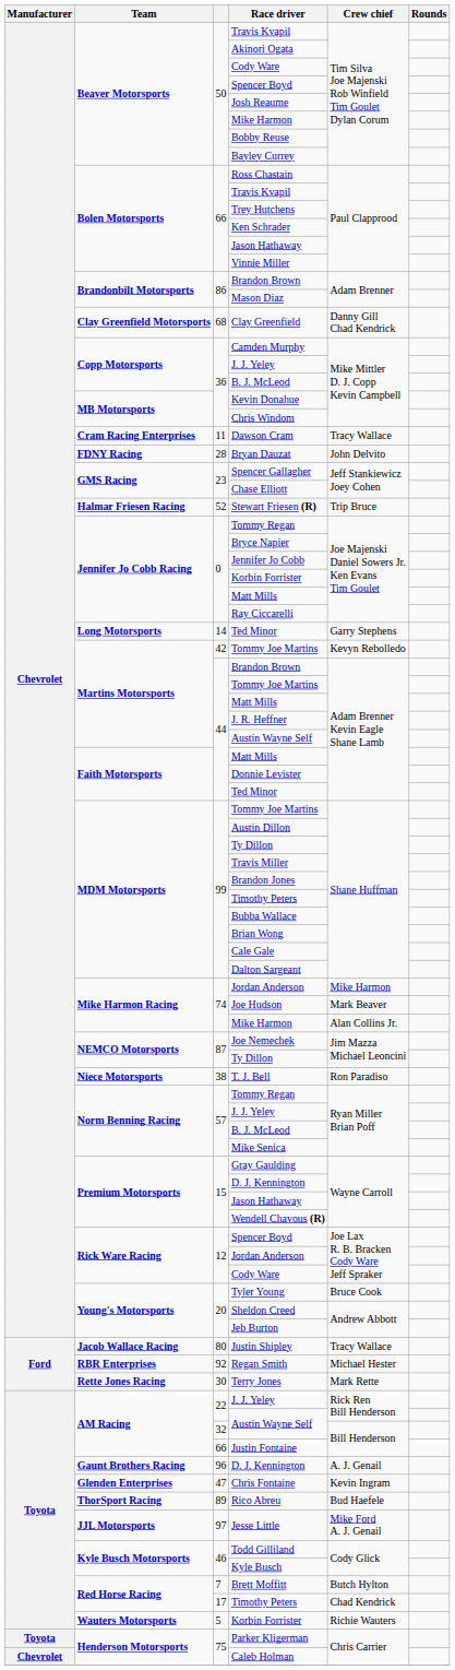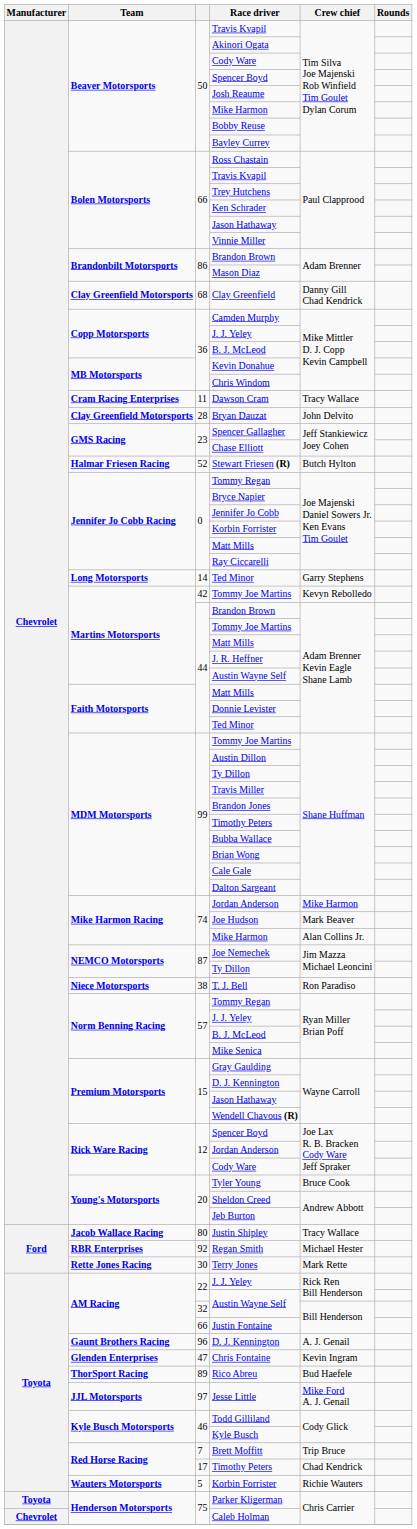 <table class="wikitable" style="font-size: 95%;">
 <tr>
 <th>Manufacturer</th>
 <th>Team</th>
 <th></th>
 <th>Race driver</th>
 <th>Crew chief</th>
 <th>Rounds</th>
 </tr>
 <tr>
 <th rowspan=73><a href='#'>Chevrolet</a></th>
 <td rowspan=8><strong><a href='#'>Beaver Motorsports</a></strong></td>
 <td rowspan=8>50</td>
 <td><a href='#'>Travis Kvapil</a></td>
 <td rowspan=8>Tim Silva <small></small> <br> Joe Majenski <small></small> <br> Rob Winfield <small></small> <br> <a href='#'>Tim Goulet</a> <small></small> <br> Dylan Corum <small></small></td>
 <td></td>
 </tr>
 <tr>
 <td><a href='#'>Akinori Ogata</a></td>
 <td></td>
 </tr>
 <tr>
 <td><a href='#'>Cody Ware</a></td>
 <td></td>
 </tr>
 <tr>
 <td><a href='#'>Spencer Boyd</a></td>
 <td></td>
 </tr>
 <tr>
 <td><a href='#'>Josh Reaume</a></td>
 <td></td>
 </tr>
 <tr>
 <td><a href='#'>Mike Harmon</a></td>
 <td></td>
 </tr>
 <tr>
 <td><a href='#'>Bobby Reuse</a></td>
 <td></td>
 </tr>
 <tr>
 <td><a href='#'>Bayley Currey</a></td>
 <td></td>
 </tr>
 <tr>
 <td rowspan=6><strong><a href='#'>Bolen Motorsports</a></strong></td>
 <td rowspan=6>66</td>
 <td><a href='#'>Ross Chastain</a></td>
 <td rowspan=6>Paul Clapprood</td>
 <td></td>
 </tr>
 <tr>
 <td><a href='#'>Travis Kvapil</a></td>
 <td></td>
 </tr>
 <tr>
 <td><a href='#'>Trey Hutchens</a></td>
 <td></td>
 </tr>
 <tr>
 <td><a href='#'>Ken Schrader</a></td>
 <td></td>
 </tr>
 <tr>
 <td><a href='#'>Jason Hathaway</a></td>
 <td></td>
 </tr>
 <tr>
 <td><a href='#'>Vinnie Miller</a></td>
 <td></td>
 </tr>
 <tr>
 <td rowspan=2><strong><a href='#'>Brandonbilt Motorsports</a></strong></td>
 <td rowspan=2>86</td>
 <td><a href='#'>Brandon Brown</a></td>
 <td rowspan=2>Adam Brenner</td>
 <td></td>
 </tr>
 <tr>
 <td><a href='#'>Mason Diaz</a></td>
 <td></td>
 </tr>
 <tr>
 <td><strong><a href='#'>Clay Greenfield Motorsports</a></strong></td>
 <td>68</td>
 <td><a href='#'>Clay Greenfield</a></td>
 <td>Danny Gill <small></small> <br> Chad Kendrick <small></small></td>
 <td></td>
 </tr>
 <tr>
 <td rowspan=3><strong><a href='#'>Copp Motorsports</a></strong> </td>
 <td rowspan=5>36</td>
 <td><a href='#'>Camden Murphy</a></td>
 <td rowspan=5>Mike Mittler <small></small> <br> D. J. Copp <small></small> <br> Kevin Campbell <small></small></td>
 <td></td>
 </tr>
 <tr>
 <td><a href='#'>J. J. Yeley</a></td>
 <td></td>
 </tr>
 <tr>
 <td><a href='#'>B. J. McLeod</a></td>
 <td></td>
 </tr>
 <tr>
 <td rowspan=2><strong><a href='#'>MB Motorsports</a></strong> </td>
 <td><a href='#'>Kevin Donahue</a></td>
 <td></td>
 </tr>
 <tr>
 <td><a href='#'>Chris Windom</a></td>
 <td></td>
 </tr>
 <tr>
 <td><strong><a href='#'>Cram Racing Enterprises</a></strong></td>
 <td>11</td>
 <td><a href='#'>Dawson Cram</a></td>
 <td>Tracy Wallace</td>
 <td></td>
 </tr>
 <tr>
-<td><strong><a href='#'>FDNY Racing</a></strong></td>
+<td><strong><a href='#'>Clay Greenfield Motorsports</a></strong></td>
 <td>28</td>
 <td><a href='#'>Bryan Dauzat</a></td>
 <td>John Delvito</td>
 <td></td>
 </tr>
 <tr>
 <td rowspan=2><strong><a href='#'>GMS Racing</a></strong></td>
 <td rowspan=2>23</td>
 <td><a href='#'>Spencer Gallagher</a></td>
 <td rowspan=2>Jeff Stankiewicz <small></small> <br> Joey Cohen <small></small></td>
 <td></td>
 </tr>
 <tr>
 <td><a href='#'>Chase Elliott</a></td>
 <td></td>
 </tr>
 <tr>
 <td><strong><a href='#'>Halmar Friesen Racing</a></strong></td>
 <td>52</td>
 <td><a href='#'>Stewart Friesen</a> <strong>(R)</strong></td>
-<td>Trip Bruce</td>
+<td>Butch Hylton</td>
 <td></td>
 </tr>
 <tr>
 <td rowspan=6><strong><a href='#'>Jennifer Jo Cobb Racing</a></strong></td>
 <td rowspan=6>0</td>
 <td><a href='#'>Tommy Regan</a></td>
 <td rowspan=6>Joe Majenski <small></small> <br> Daniel Sowers Jr. <small></small> <br> Ken Evans <small></small> <br> <a href='#'>Tim Goulet</a> <small></small></td>
 <td></td>
 </tr>
 <tr>
 <td><a href='#'>Bryce Napier</a></td>
 <td></td>
 </tr>
 <tr>
 <td><a href='#'>Jennifer Jo Cobb</a></td>
 <td></td>
 </tr>
 <tr>
 <td><a href='#'>Korbin Forrister</a></td>
 <td></td>
 </tr>
 <tr>
 <td><a href='#'>Matt Mills</a></td>
 <td></td>
 </tr>
 <tr>
 <td><a href='#'>Ray Ciccarelli</a></td>
 <td></td>
 </tr>
 <tr>
 <td><strong><a href='#'>Long Motorsports</a></strong></td>
 <td>14</td>
 <td><a href='#'>Ted Minor</a></td>
 <td rowspan=1>Garry Stephens</td>
 <td></td>
 </tr>
 <tr>
 <td rowspan=6><strong><a href='#'>Martins Motorsports</a></strong></td>
 <td>42</td>
 <td><a href='#'>Tommy Joe Martins</a></td>
 <td>Kevyn Rebolledo</td>
 <td></td>
 </tr>
 <tr>
 <td rowspan=8>44</td>
 <td><a href='#'>Brandon Brown</a></td>
 <td rowspan=8>Adam Brenner <small></small> <br> Kevin Eagle <small></small> <br> Shane Lamb <small></small></td>
 <td></td>
 </tr>
 <tr>
 <td><a href='#'>Tommy Joe Martins</a></td>
 <td></td>
 </tr>
 <tr>
 <td><a href='#'>Matt Mills</a></td>
 <td></td>
 </tr>
 <tr>
 <td><a href='#'>J. R. Heffner</a></td>
 <td></td>
 </tr>
 <tr>
 <td><a href='#'>Austin Wayne Self</a></td>
 <td></td>
 </tr>
 <tr>
 <td rowspan=3><strong><a href='#'>Faith Motorsports</a></strong></td>
 <td><a href='#'>Matt Mills</a></td>
 <td></td>
 </tr>
 <tr>
 <td><a href='#'>Donnie Levister</a></td>
 <td></td>
 </tr>
 <tr>
 <td><a href='#'>Ted Minor</a></td>
 <td></td>
 </tr>
 <tr>
 <td rowspan=10><strong><a href='#'>MDM Motorsports</a></strong></td>
 <td rowspan=10>99</td>
 <td><a href='#'>Tommy Joe Martins</a></td>
 <td rowspan=10><a href='#'>Shane Huffman</a></td>
 <td></td>
 </tr>
 <tr>
 <td><a href='#'>Austin Dillon</a></td>
 <td></td>
 </tr>
 <tr>
 <td><a href='#'>Ty Dillon</a></td>
 <td></td>
 </tr>
 <tr>
 <td><a href='#'>Travis Miller</a></td>
 <td></td>
 </tr>
 <tr>
 <td><a href='#'>Brandon Jones</a></td>
 <td></td>
 </tr>
 <tr>
 <td><a href='#'>Timothy Peters</a></td>
 <td></td>
 </tr>
 <tr>
 <td><a href='#'>Bubba Wallace</a></td>
 <td></td>
 </tr>
 <tr>
 <td><a href='#'>Brian Wong</a></td>
 <td></td>
 </tr>
 <tr>
 <td><a href='#'>Cale Gale</a></td>
 <td></td>
 </tr>
 <tr>
 <td><a href='#'>Dalton Sargeant</a></td>
 <td></td>
 </tr>
 <tr>
 <td rowspan=3><strong><a href='#'>Mike Harmon Racing</a></strong></td>
 <td rowspan=3>74</td>
 <td><a href='#'>Jordan Anderson</a></td>
 <td><a href='#'>Mike Harmon</a></td>
 <td></td>
 </tr>
 <tr>
 <td><a href='#'>Joe Hudson</a></td>
 <td>Mark Beaver</td>
 <td></td>
 </tr>
 <tr>
 <td><a href='#'>Mike Harmon</a></td>
 <td>Alan Collins Jr.</td>
 <td></td>
 </tr>
 <tr>
 <td rowspan=2><strong><a href='#'>NEMCO Motorsports</a></strong></td>
 <td rowspan=2>87</td>
 <td><a href='#'>Joe Nemechek</a></td>
 <td rowspan=2>Jim Mazza <small></small> <br> Michael Leoncini <small></small></td>
 <td></td>
 </tr>
 <tr>
 <td><a href='#'>Ty Dillon</a></td>
 <td></td>
 </tr>
 <tr>
 <td><strong><a href='#'>Niece Motorsports</a></strong></td>
 <td>38</td>
 <td><a href='#'>T. J. Bell</a></td>
 <td>Ron Paradiso</td>
 <td></td>
 </tr>
 <tr>
 <td rowspan=4><strong><a href='#'>Norm Benning Racing</a></strong></td>
 <td rowspan=4>57</td>
 <td><a href='#'>Tommy Regan</a></td>
 <td rowspan=4>Ryan Miller <small></small> <br> Brian Poff <small></small></td>
 <td></td>
 </tr>
 <tr>
 <td><a href='#'>J. J. Yeley</a></td>
 <td></td>
 </tr>
 <tr>
 <td><a href='#'>B. J. McLeod</a></td>
 <td></td>
 </tr>
 <tr>
 <td><a href='#'>Mike Senica</a></td>
 <td></td>
 </tr>
 <tr>
 <td rowspan=4><strong><a href='#'>Premium Motorsports</a></strong></td>
 <td rowspan=4>15</td>
 <td><a href='#'>Gray Gaulding</a></td>
 <td rowspan=4>Wayne Carroll</td>
 <td></td>
 </tr>
 <tr>
 <td><a href='#'>D. J. Kennington</a></td>
 <td></td>
 </tr>
 <tr>
 <td><a href='#'>Jason Hathaway</a></td>
 <td></td>
 </tr>
 <tr>
 <td><a href='#'>Wendell Chavous</a> <strong>(R)</strong></td>
 <td></td>
 </tr>
 <tr>
 <td rowspan=3><strong><a href='#'>Rick Ware Racing</a></strong></td>
 <td rowspan=3>12</td>
 <td><a href='#'>Spencer Boyd</a></td>
 <td rowspan=3>Joe Lax <small></small> <br> R. B. Bracken <small></small> <br> <a href='#'>Cody Ware</a> <small></small> <br> Jeff Spraker <small></small></td>
 <td></td>
 </tr>
 <tr>
 <td><a href='#'>Jordan Anderson</a></td>
 <td></td>
 </tr>
 <tr>
 <td><a href='#'>Cody Ware</a></td>
 <td></td>
 </tr>
 <tr>
 <td rowspan=3><strong><a href='#'>Young's Motorsports</a></strong></td>
 <td rowspan=3>20</td>
 <td><a href='#'>Tyler Young</a></td>
 <td>Bruce Cook</td>
 <td></td>
 </tr>
 <tr>
 <td><a href='#'>Sheldon Creed</a></td>
 <td rowspan=2>Andrew Abbott</td>
 <td></td>
 </tr>
 <tr>
 <td><a href='#'>Jeb Burton</a></td>
 <td></td>
 </tr>
 <tr>
 <th rowspan=3><a href='#'>Ford</a></th>
 <td><strong><a href='#'>Jacob Wallace Racing</a></strong></td>
 <td>80</td>
 <td><a href='#'>Justin Shipley</a></td>
 <td>Tracy Wallace</td>
 <td></td>
 </tr>
 <tr>
 <td><strong><a href='#'>RBR Enterprises</a></strong></td>
 <td>92</td>
 <td><a href='#'>Regan Smith</a></td>
 <td>Michael Hester</td>
 <td></td>
 </tr>
 <tr>
 <td><strong><a href='#'>Rette Jones Racing</a></strong></td>
 <td>30</td>
 <td><a href='#'>Terry Jones</a></td>
 <td>Mark Rette</td>
 <td></td>
 </tr>
 <tr>
 <th rowspan=13><a href='#'>Toyota</a></th>
 <td rowspan=4><strong><a href='#'>AM Racing</a></strong></td>
 <td rowspan=2>22</td>
 <td><a href='#'>J. J. Yeley</a></td>
 <td rowspan=2>Rick Ren <small></small> <br> Bill Henderson <small></small></td>
 <td></td>
 </tr>
 <tr>
 <td rowspan=2><a href='#'>Austin Wayne Self</a></td>
 <td></td>
 </tr>
 <tr>
 <td>32</td>
 <td rowspan=2>Bill Henderson</td>
 <td></td>
 </tr>
 <tr>
 <td>66</td>
 <td><a href='#'>Justin Fontaine</a></td>
 <td></td>
 </tr>
 <tr>
 <td><strong><a href='#'>Gaunt Brothers Racing</a></strong></td>
 <td>96</td>
 <td><a href='#'>D. J. Kennington</a></td>
 <td>A. J. Genail</td>
 <td></td>
 </tr>
 <tr>
 <td><strong><a href='#'>Glenden Enterprises</a></strong></td>
 <td>47</td>
 <td><a href='#'>Chris Fontaine</a></td>
 <td>Kevin Ingram</td>
 <td></td>
 </tr>
 <tr>
 <td><strong><a href='#'>ThorSport Racing</a></strong></td>
 <td>89</td>
 <td><a href='#'>Rico Abreu</a></td>
 <td>Bud Haefele</td>
 <td></td>
 </tr>
 <tr>
 <td><strong><a href='#'>JJL Motorsports</a></strong></td>
 <td>97</td>
 <td><a href='#'>Jesse Little</a></td>
 <td><a href='#'>Mike Ford</a> <small></small> <br> A. J. Genail <small></small></td>
 <td></td>
 </tr>
 <tr>
 <td rowspan=2><strong><a href='#'>Kyle Busch Motorsports</a></strong></td>
 <td rowspan=2>46</td>
 <td><a href='#'>Todd Gilliland</a></td>
 <td rowspan=2>Cody Glick</td>
 <td></td>
 </tr>
 <tr>
 <td><a href='#'>Kyle Busch</a></td>
 <td></td>
 </tr>
 <tr>
 <td rowspan=2><strong><a href='#'>Red Horse Racing</a></strong></td>
 <td>7</td>
 <td><a href='#'>Brett Moffitt</a></td>
-<td>Butch Hylton</td>
+<td>Trip Bruce</td>
 <td></td>
 </tr>
 <tr>
 <td>17</td>
 <td><a href='#'>Timothy Peters</a></td>
 <td>Chad Kendrick</td>
 <td></td>
 </tr>
 <tr>
 <td><strong><a href='#'>Wauters Motorsports</a></strong></td>
 <td>5</td>
 <td><a href='#'>Korbin Forrister</a></td>
 <td>Richie Wauters</td>
 <td></td>
 </tr>
 <tr>
 <th><a href='#'>Toyota</a></th>
 <td rowspan=2><strong><a href='#'>Henderson Motorsports</a></strong></td>
 <td rowspan=2>75</td>
 <td><a href='#'>Parker Kligerman</a></td>
 <td rowspan=2>Chris Carrier</td>
 <td></td>
 </tr>
 <tr>
 <th><a href='#'>Chevrolet</a></th>
 <td><a href='#'>Caleb Holman</a></td>
 <td></td>
 </tr>
 <tr>
 </tr>
 </table>
